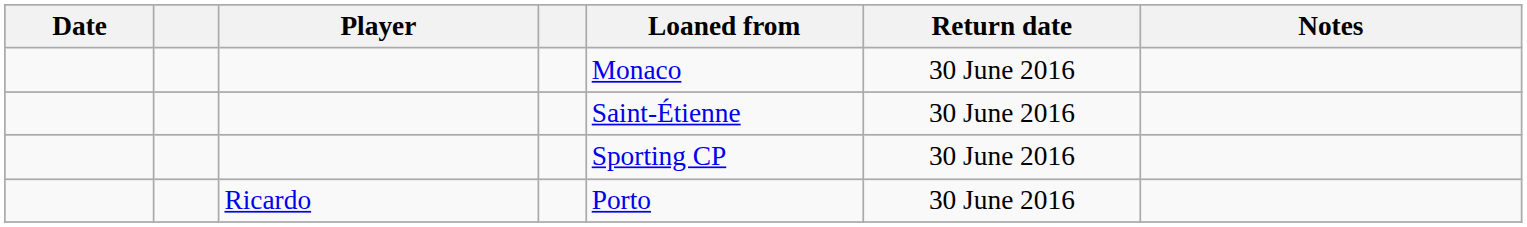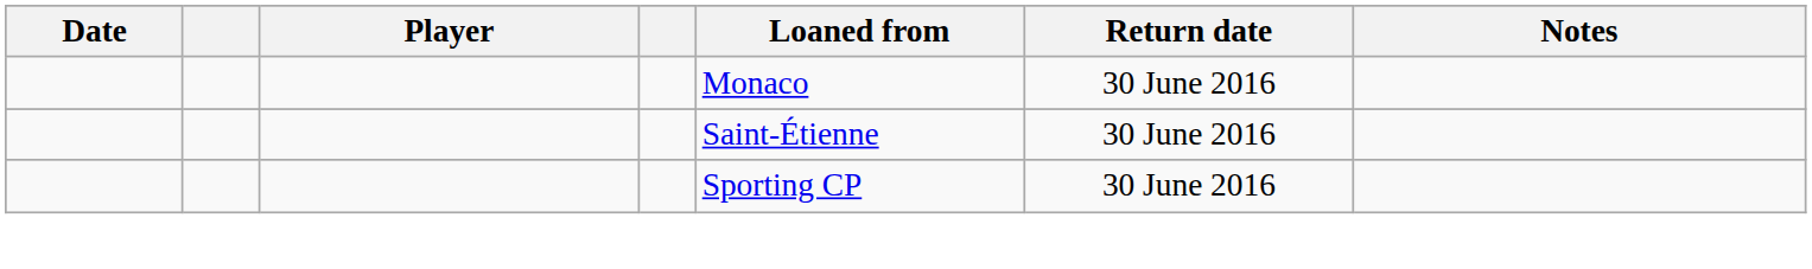 <table class="wikitable sortable">
 <tr>
 <th style="width:80px;">Date</th>
 <th style="width:30px;"></th>
 <th style="width:180px;">Player</th>
 <th style="width:20px;"></th>
 <th style="width:155px;">Loaned from</th>
 <th style="width:155px;" class="unsortable">Return date</th>
 <th style="width:215px;" class="unsortable">Notes</th>
 </tr>
 <tr>
 <td></td>
 <td align=center></td>
 <td> </td>
 <td></td>
 <td> <a href='#'>Monaco</a></td>
 <td align=center>30 June 2016</td>
 <td align=center></td>
 </tr>
 <tr>
 <td></td>
 <td align=center></td>
 <td> </td>
 <td></td>
 <td> <a href='#'>Saint-Étienne</a></td>
 <td align=center>30 June 2016</td>
 <td align=center></td>
 </tr>
 <tr>
 <td></td>
 <td align=center></td>
 <td> </td>
 <td></td>
 <td> <a href='#'>Sporting CP</a></td>
 <td align=center>30 June 2016</td>
 <td align=center></td>
 </tr>
-<tr>
-<td></td>
-<td align=center></td>
-<td> <a href='#'>Ricardo</a></td>
-<td></td>
-<td> <a href='#'>Porto</a></td>
-<td align=center>30 June 2016</td>
-<td align=center></td>
-</tr>
 </table>
